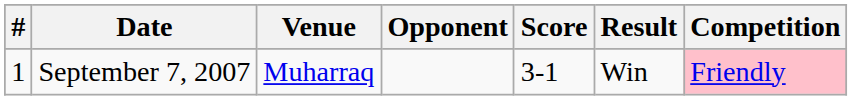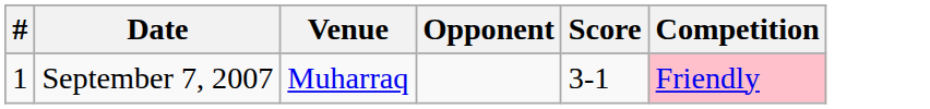 <table class="wikitable">
 <tr>
 <th>#</th>
 <th>Date</th>
 <th>Venue</th>
 <th>Opponent</th>
 <th>Score</th>
-<th>Result</th>
 <th>Competition</th>
 </tr>
 <tr>
 <td>1</td>
 <td>September 7, 2007</td>
 <td><a href='#'>Muharraq</a></td>
 <td></td>
 <td>3-1</td>
-<td>Win</td>
 <td style="background: pink;"><a href='#'>Friendly</a></td>
 </tr>
 </table>
